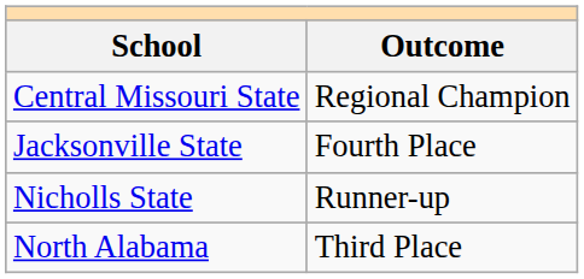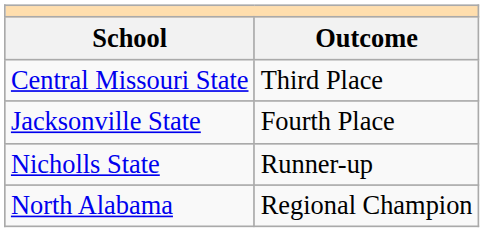 <table class="wikitable" style="float:left; margin-right:1em;">
 <tr>
 <th colspan="3" style="background:#ffdead;"></th>
 </tr>
 <tr>
 <th>School</th>
 <th>Outcome</th>
 </tr>
 <tr>
 <td><a href='#'>Central Missouri State</a></td>
-<td>Regional Champion</td>
+<td>Third Place</td>
 </tr>
 <tr>
 <td><a href='#'>Jacksonville State</a></td>
 <td>Fourth Place</td>
 </tr>
 <tr>
 <td><a href='#'>Nicholls State</a></td>
 <td>Runner-up</td>
 </tr>
 <tr>
 <td><a href='#'>North Alabama</a></td>
-<td>Third Place</td>
+<td>Regional Champion</td>
 </tr>
 </table>
